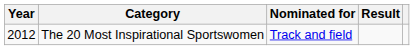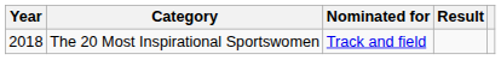 <table class="wikitable plainrowheaders">
 <tr>
 <th scope="col">Year</th>
 <th scope="col">Category</th>
 <th scope="col">Nominated for</th>
 <th scope="col">Result</th>
 <th scope="col"></th>
 </tr>
 <tr>
-<td align="center">2012</td>
+<td align="center">2018</td>
 <td>The 20 Most Inspirational Sportswomen</td>
 <td rowspan = "2"><a href='#'>Track and field</a></td>
 <td></td>
 <td></td>
 </tr>
 </table>
